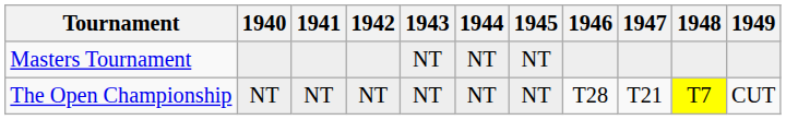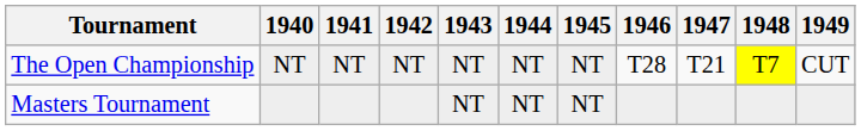 <table class="wikitable" style="font-size:95%;text-align:center;">
 <tr>
 <th>Tournament</th>
 <th>1940</th>
 <th>1941</th>
 <th>1942</th>
 <th>1943</th>
 <th>1944</th>
 <th>1945</th>
 <th>1946</th>
 <th>1947</th>
 <th>1948</th>
 <th>1949</th>
 </tr>
 <tr>
+<td align=left><a href='#'>The Open Championship</a></td>
+<td style="background:#eeeeee;">NT</td>
+<td style="background:#eeeeee;">NT</td>
+<td style="background:#eeeeee;">NT</td>
+<td style="background:#eeeeee;">NT</td>
+<td style="background:#eeeeee;">NT</td>
+<td style="background:#eeeeee;">NT</td>
+<td>T28</td>
+<td>T21</td>
+<td style="background:yellow;">T7</td>
+<td>CUT</td>
+</tr>
+<tr>
 <td align=left><a href='#'>Masters Tournament</a></td>
 <td style="background:#eeeeee;"></td>
 <td style="background:#eeeeee;"></td>
 <td style="background:#eeeeee;"></td>
 <td style="background:#eeeeee;">NT</td>
 <td style="background:#eeeeee;">NT</td>
 <td style="background:#eeeeee;">NT</td>
 <td style="background:#eeeeee;"></td>
 <td style="background:#eeeeee;"></td>
 <td style="background:#eeeeee;"></td>
 <td style="background:#eeeeee;"></td>
 </tr>
-<tr>
-<td align=left><a href='#'>The Open Championship</a></td>
-<td style="background:#eeeeee;">NT</td>
-<td style="background:#eeeeee;">NT</td>
-<td style="background:#eeeeee;">NT</td>
-<td style="background:#eeeeee;">NT</td>
-<td style="background:#eeeeee;">NT</td>
-<td style="background:#eeeeee;">NT</td>
-<td>T28</td>
-<td>T21</td>
-<td style="background:yellow;">T7</td>
-<td>CUT</td>
-</tr>
 </table>
